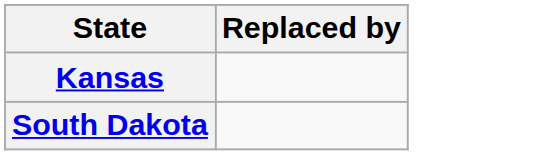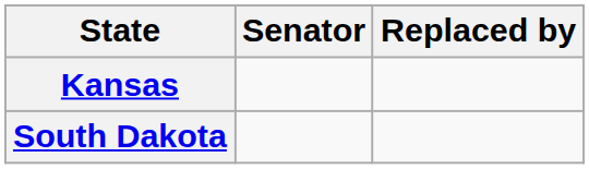 <table class="wikitable sortable plainrowheaders">
 <tr>
 <th scope="col">State</th>
+<th scope="col">Senator</th>
 <th scope="col">Replaced by</th>
 </tr>
 <tr>
 <th><a href='#'>Kansas</a></th>
 <td></td>
+<td></td>
 </tr>
 <tr>
 <th><a href='#'>South Dakota</a></th>
 <td></td>
+<td></td>
 </tr>
 </table>
